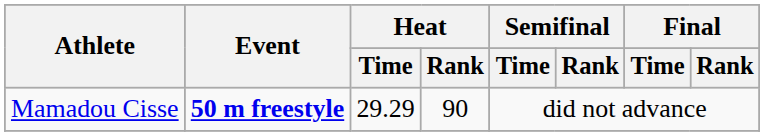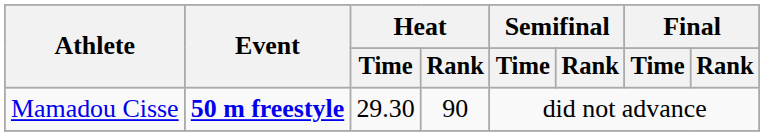 <table class="wikitable" style="font-size:90%;">
 <tr>
 <th rowspan="2">Athlete</th>
 <th rowspan="2">Event</th>
 <th colspan="2">Heat</th>
 <th colspan="2">Semifinal</th>
 <th colspan="2">Final</th>
 </tr>
 <tr style="font-size:95%">
 <th>Time</th>
 <th>Rank</th>
 <th>Time</th>
 <th>Rank</th>
 <th>Time</th>
 <th>Rank</th>
 </tr>
 <tr align=center>
 <td align=left><a href='#'>Mamadou Cisse</a></td>
 <td align=left><strong><a href='#'>50 m freestyle</a></strong></td>
-<td>29.29</td>
+<td>29.30</td>
 <td>90</td>
 <td colspan=4>did not advance</td>
 </tr>
 </table>
